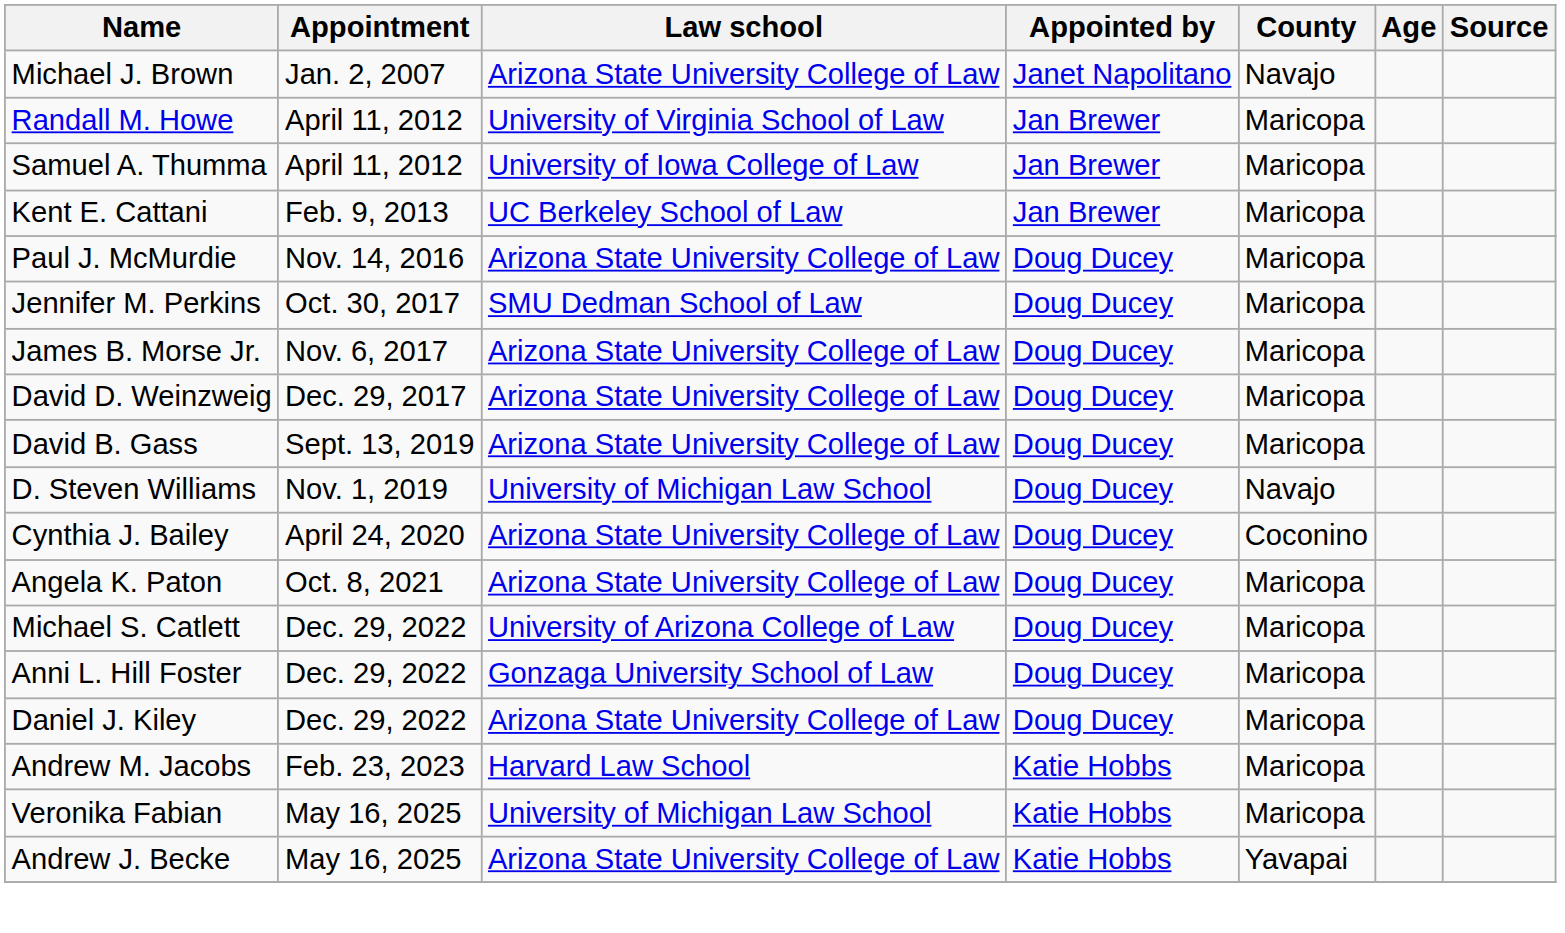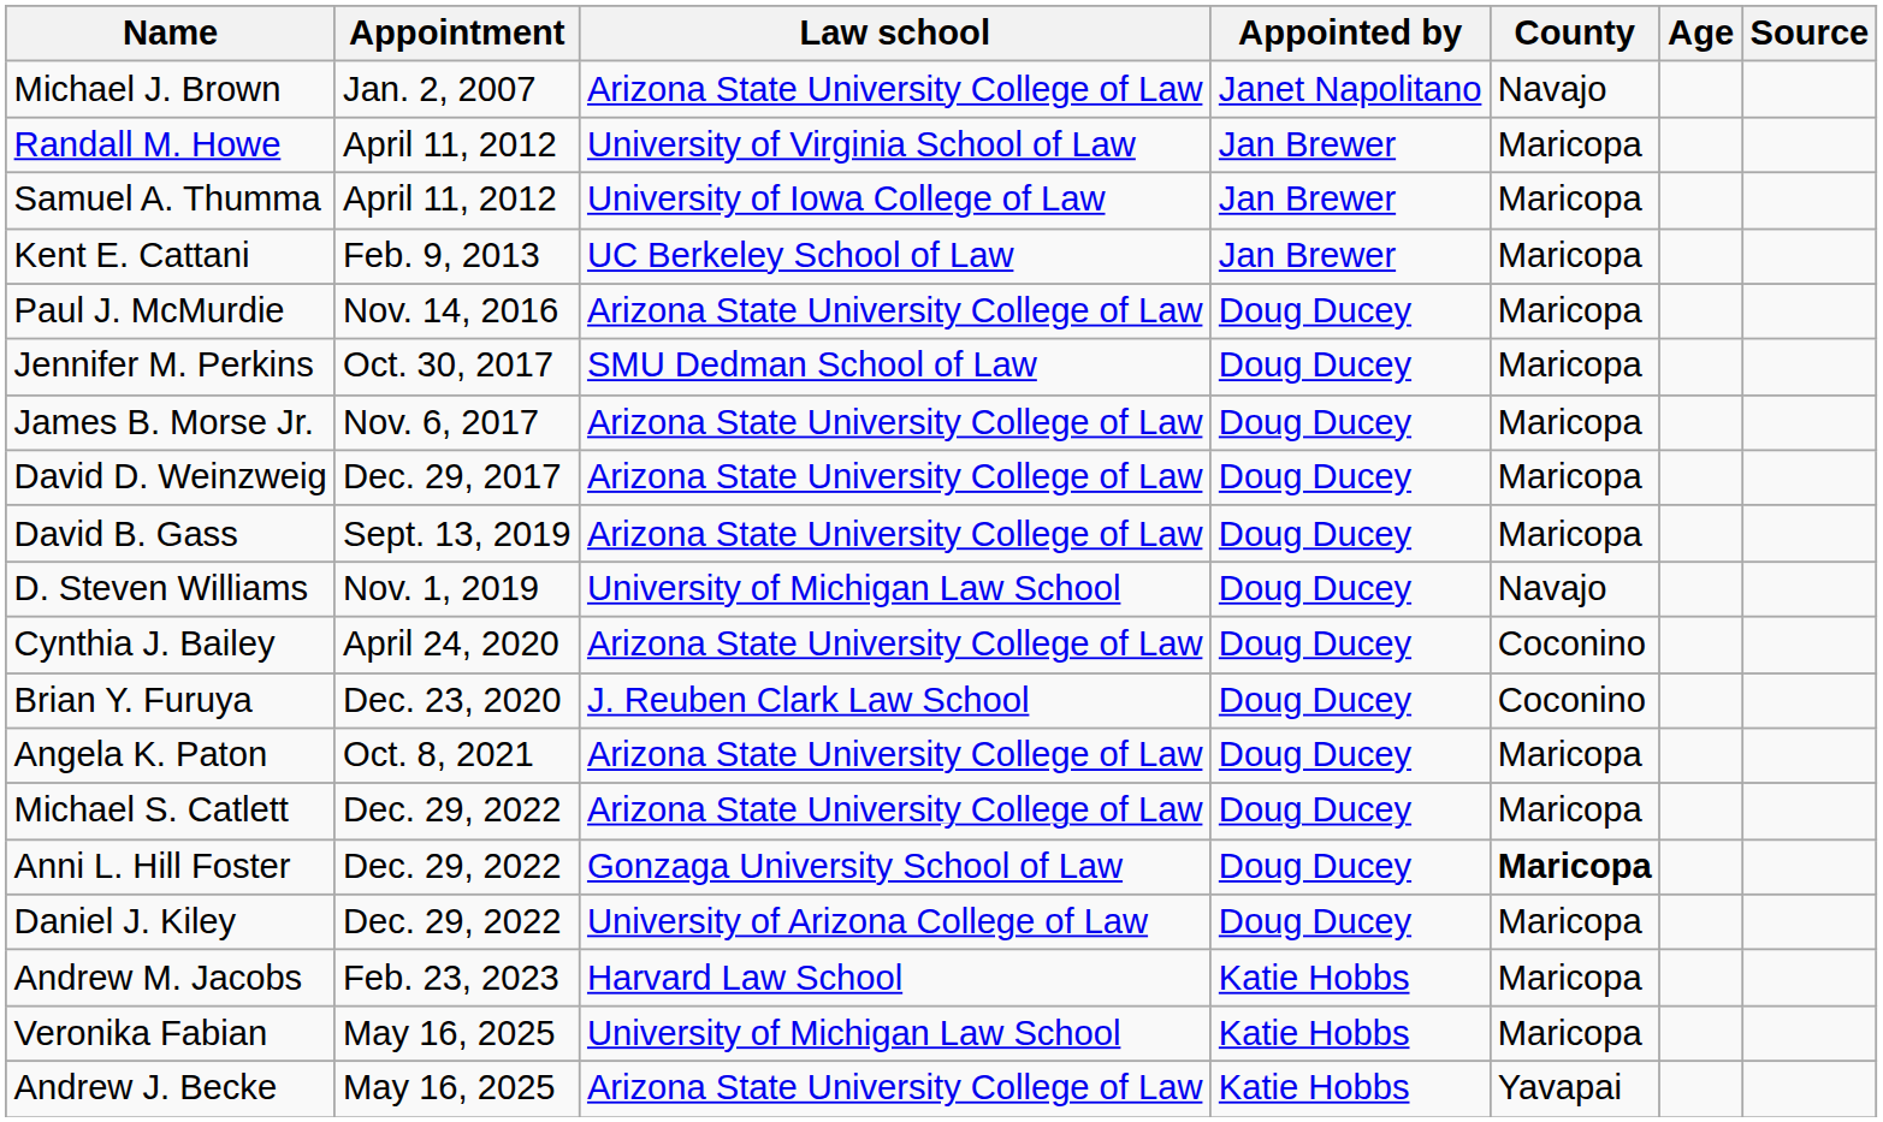 <table class="wikitable">
 <tr>
 <th>Name</th>
 <th>Appointment</th>
 <th>Law school</th>
 <th>Appointed by</th>
 <th>County</th>
 <th>Age</th>
 <th>Source</th>
 </tr>
 <tr>
 <td>Michael J. Brown</td>
 <td>Jan. 2, 2007</td>
 <td><a href='#'>Arizona State University College of Law</a></td>
 <td><a href='#'>Janet Napolitano</a></td>
 <td>Navajo</td>
 <td></td>
 <td></td>
 </tr>
 <tr>
 <td><a href='#'>Randall M. Howe</a></td>
 <td>April 11, 2012</td>
 <td><a href='#'>University of Virginia School of Law</a></td>
 <td><a href='#'>Jan Brewer</a></td>
 <td>Maricopa</td>
 <td></td>
 <td></td>
 </tr>
 <tr>
 <td>Samuel A. Thumma</td>
 <td>April 11, 2012</td>
 <td><a href='#'>University of Iowa College of Law</a></td>
 <td><a href='#'>Jan Brewer</a></td>
 <td>Maricopa</td>
 <td></td>
 <td></td>
 </tr>
 <tr>
 <td>Kent E. Cattani</td>
 <td>Feb. 9, 2013</td>
 <td><a href='#'>UC Berkeley School of Law</a></td>
 <td><a href='#'>Jan Brewer</a></td>
 <td>Maricopa</td>
 <td></td>
 <td></td>
 </tr>
 <tr>
 <td>Paul J. McMurdie</td>
 <td>Nov. 14, 2016</td>
 <td><a href='#'>Arizona State University College of Law</a></td>
 <td><a href='#'>Doug Ducey</a></td>
 <td>Maricopa</td>
 <td></td>
 <td></td>
 </tr>
 <tr>
 <td>Jennifer M. Perkins</td>
 <td>Oct. 30, 2017</td>
 <td><a href='#'>SMU Dedman School of Law</a></td>
 <td><a href='#'>Doug Ducey</a></td>
 <td>Maricopa</td>
 <td></td>
 <td></td>
 </tr>
 <tr>
 <td>James B. Morse Jr.</td>
 <td>Nov. 6, 2017</td>
 <td><a href='#'>Arizona State University College of Law</a></td>
 <td><a href='#'>Doug Ducey</a></td>
 <td>Maricopa</td>
 <td></td>
 <td></td>
 </tr>
 <tr>
 <td>David D. Weinzweig</td>
 <td>Dec. 29, 2017</td>
 <td><a href='#'>Arizona State University College of Law</a></td>
 <td><a href='#'>Doug Ducey</a></td>
 <td>Maricopa</td>
 <td></td>
 <td></td>
 </tr>
 <tr>
 <td>David B. Gass</td>
 <td>Sept. 13, 2019</td>
 <td><a href='#'>Arizona State University College of Law</a></td>
 <td><a href='#'>Doug Ducey</a></td>
 <td>Maricopa</td>
 <td></td>
 <td></td>
 </tr>
 <tr>
 <td>D. Steven Williams</td>
 <td>Nov. 1, 2019</td>
 <td><a href='#'>University of Michigan Law School</a></td>
 <td><a href='#'>Doug Ducey</a></td>
 <td>Navajo</td>
 <td></td>
 <td></td>
 </tr>
 <tr>
 <td>Cynthia J. Bailey</td>
 <td>April 24, 2020</td>
 <td><a href='#'>Arizona State University College of Law</a></td>
 <td><a href='#'>Doug Ducey</a></td>
 <td>Coconino</td>
 <td></td>
 <td></td>
 </tr>
 <tr>
+<td>Brian Y. Furuya</td>
+<td>Dec. 23, 2020</td>
+<td><a href='#'>J. Reuben Clark Law School</a></td>
+<td><a href='#'>Doug Ducey</a></td>
+<td>Coconino</td>
+<td></td>
+<td></td>
+</tr>
+<tr>
 <td>Angela K. Paton</td>
 <td>Oct. 8, 2021</td>
 <td><a href='#'>Arizona State University College of Law</a></td>
 <td><a href='#'>Doug Ducey</a></td>
 <td>Maricopa</td>
 <td></td>
 <td></td>
 </tr>
 <tr>
 <td>Michael S. Catlett</td>
 <td>Dec. 29, 2022</td>
-<td><a href='#'>University of Arizona College of Law</a></td>
+<td><a href='#'>Arizona State University College of Law</a></td>
 <td><a href='#'>Doug Ducey</a></td>
 <td>Maricopa</td>
 <td></td>
 <td></td>
 </tr>
 <tr>
 <td>Anni L. Hill Foster</td>
 <td>Dec. 29, 2022</td>
 <td><a href='#'>Gonzaga University School of Law</a></td>
 <td><a href='#'>Doug Ducey</a></td>
-<td>Maricopa</td>
+<td><strong>Maricopa</strong></td>
 <td></td>
 <td></td>
 </tr>
 <tr>
 <td>Daniel J. Kiley</td>
 <td>Dec. 29, 2022</td>
-<td><a href='#'>Arizona State University College of Law</a></td>
+<td><a href='#'>University of Arizona College of Law</a></td>
 <td><a href='#'>Doug Ducey</a></td>
 <td>Maricopa</td>
 <td></td>
 <td></td>
 </tr>
 <tr>
 <td>Andrew M. Jacobs</td>
 <td>Feb. 23, 2023</td>
 <td><a href='#'>Harvard Law School</a></td>
 <td><a href='#'>Katie Hobbs</a></td>
 <td>Maricopa</td>
 <td></td>
 <td></td>
 </tr>
 <tr>
 <td>Veronika Fabian</td>
 <td>May 16, 2025</td>
 <td><a href='#'>University of Michigan Law School</a></td>
 <td><a href='#'>Katie Hobbs</a></td>
 <td>Maricopa</td>
 <td></td>
 <td></td>
 </tr>
 <tr>
 <td>Andrew J. Becke</td>
 <td>May 16, 2025</td>
 <td><a href='#'>Arizona State University College of Law</a></td>
 <td><a href='#'>Katie Hobbs</a></td>
 <td>Yavapai</td>
 <td></td>
 <td></td>
 </tr>
 <tr>
 </tr>
 </table>
